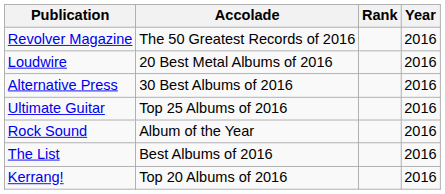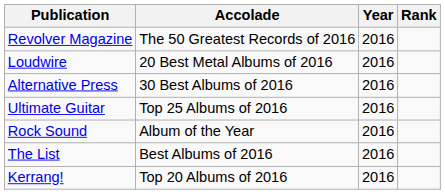 <table class="sortable wikitable">
 <tr>
 <th>Publication</th>
 <th>Accolade</th>
+<th>Year</th>
 <th>Rank</th>
-<th>Year</th>
 </tr>
 <tr>
 <td><a href='#'>Revolver Magazine</a></td>
 <td>The 50 Greatest Records of 2016</td>
+<td>2016</td>
 <td></td>
-<td>2016</td>
 </tr>
 <tr>
 <td><a href='#'>Loudwire</a></td>
 <td>20 Best Metal Albums of 2016</td>
+<td>2016</td>
 <td></td>
-<td>2016</td>
 </tr>
 <tr>
 <td><a href='#'>Alternative Press</a></td>
 <td>30 Best Albums of 2016</td>
+<td>2016</td>
 <td></td>
-<td>2016</td>
 </tr>
 <tr>
 <td><a href='#'>Ultimate Guitar</a></td>
 <td>Top 25 Albums of 2016</td>
+<td>2016</td>
 <td></td>
-<td>2016</td>
 </tr>
 <tr>
 <td><a href='#'>Rock Sound</a></td>
 <td>Album of the Year</td>
+<td>2016</td>
 <td></td>
-<td>2016</td>
 </tr>
 <tr>
 <td><a href='#'>The List</a></td>
 <td>Best Albums of 2016</td>
+<td>2016</td>
 <td></td>
-<td>2016</td>
 </tr>
 <tr>
 <td><a href='#'>Kerrang!</a></td>
 <td>Top 20 Albums of 2016</td>
+<td>2016</td>
 <td></td>
-<td>2016</td>
 </tr>
 </table>
